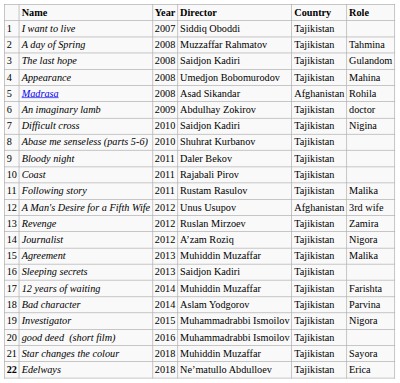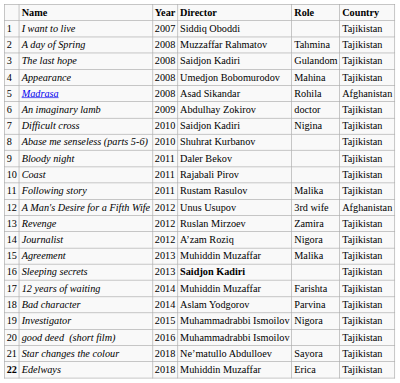 <table class="wikitable">
 <tr>
 <td></td>
 <td><strong>Name</strong></td>
 <td><strong>Year</strong></td>
 <td><strong>Director</strong></td>
+<td><strong>Role</strong></td>
 <td><strong>Country</strong></td>
-<td><strong>Role</strong></td>
 </tr>
 <tr>
 <td>1</td>
 <td><em>I want to live</em></td>
 <td>2007</td>
 <td>Siddiq Oboddi</td>
+<td></td>
 <td>Tajikistan</td>
-<td></td>
 </tr>
 <tr>
 <td>2</td>
 <td><em>A day of  Spring</em></td>
 <td>2008</td>
 <td>Muzzaffar Rahmatov</td>
+<td>Tahmina</td>
 <td>Tajikistan</td>
-<td>Tahmina</td>
 </tr>
 <tr>
 <td>3</td>
 <td><em>The last hope</em></td>
 <td>2008</td>
 <td>Saidjon Kadiri</td>
+<td>Gulandom</td>
 <td>Tajikistan</td>
-<td>Gulandom</td>
 </tr>
 <tr>
 <td>4</td>
 <td><em>Appearance</em></td>
 <td>2008</td>
 <td>Umedjon Bobomurodov</td>
+<td>Mahina</td>
 <td>Tajikistan</td>
-<td>Mahina</td>
 </tr>
 <tr>
 <td>5</td>
 <td><em><a href='#'>Madrasa</a></em></td>
 <td>2008</td>
 <td>Asad Sikandar</td>
+<td>Rohila</td>
 <td>Afghanistan</td>
-<td>Rohila</td>
 </tr>
 <tr>
 <td>6</td>
 <td><em>An imaginary lamb</em></td>
 <td>2009</td>
 <td>Abdulhay Zokirov</td>
+<td>doctor</td>
 <td>Tajikistan</td>
-<td>doctor</td>
 </tr>
 <tr>
 <td>7</td>
 <td><em>Difficult  cross</em></td>
 <td>2010</td>
 <td>Saidjon Kadiri</td>
+<td>Nigina</td>
 <td>Tajikistan</td>
-<td>Nigina</td>
 </tr>
 <tr>
 <td>8</td>
 <td><em>Abase me senseless (parts 5-6)</em></td>
 <td>2010</td>
 <td>Shuhrat Kurbanov</td>
+<td></td>
 <td>Tajikistan</td>
-<td></td>
 </tr>
 <tr>
 <td>9</td>
 <td><em>Bloody night</em></td>
 <td>2011</td>
 <td>Daler Bekov</td>
+<td></td>
 <td>Tajikistan</td>
-<td></td>
 </tr>
 <tr>
 <td>10</td>
 <td><em>Coast</em></td>
 <td>2011</td>
 <td>Rajabali Pirov</td>
+<td></td>
 <td>Tajikistan</td>
-<td></td>
 </tr>
 <tr>
 <td>11</td>
 <td><em>Following  story</em></td>
 <td>2011</td>
 <td>Rustam Rasulov</td>
+<td>Malika</td>
 <td>Tajikistan</td>
-<td>Malika</td>
 </tr>
 <tr>
 <td>12</td>
 <td><em>A Man's Desire for a Fifth Wife</em></td>
 <td>2012</td>
 <td>Unus Usupov</td>
+<td>3rd wife</td>
 <td>Afghanistan</td>
-<td>3rd wife</td>
 </tr>
 <tr>
 <td>13</td>
 <td><em>Revenge</em></td>
 <td>2012</td>
 <td>Ruslan Mirzoev</td>
+<td>Zamira</td>
 <td>Tajikistan</td>
-<td>Zamira</td>
 </tr>
 <tr>
 <td>14</td>
 <td><em>Journalist</em></td>
 <td>2012</td>
 <td>A’zam Roziq</td>
+<td>Nigora</td>
 <td>Tajikistan</td>
-<td>Nigora</td>
 </tr>
 <tr>
 <td>15</td>
 <td><em>Agreement</em></td>
 <td>2013</td>
 <td>Muhiddin Muzaffar</td>
+<td>Malika</td>
 <td>Tajikistan</td>
-<td>Malika</td>
 </tr>
 <tr>
 <td>16</td>
 <td><em>Sleeping  secrets</em></td>
 <td>2013</td>
-<td>Saidjon Kadiri</td>
+<td><strong>Saidjon Kadiri</strong></td>
+<td></td>
 <td>Tajikistan</td>
-<td></td>
 </tr>
 <tr>
 <td>17</td>
 <td><em>12 years of waiting</em></td>
 <td>2014</td>
 <td>Muhiddin Muzaffar</td>
+<td>Farishta</td>
 <td>Tajikistan</td>
-<td>Farishta</td>
 </tr>
 <tr>
 <td>18</td>
 <td><em>Bad character</em></td>
 <td>2014</td>
 <td>Aslam Yodgorov</td>
+<td>Parvina</td>
 <td>Tajikistan</td>
-<td>Parvina</td>
 </tr>
 <tr>
 <td>19</td>
 <td><em>Investigator</em></td>
 <td>2015</td>
 <td>Muhammadrabbi Ismoilov</td>
+<td>Nigora</td>
 <td>Tajikistan</td>
-<td>Nigora</td>
 </tr>
 <tr>
 <td>20</td>
 <td><em>good deed  (short film)</em></td>
 <td>2016</td>
 <td>Muhammadrabbi Ismoilov</td>
+<td></td>
 <td>Tajikistan</td>
-<td></td>
 </tr>
 <tr>
 <td>21</td>
 <td><em>Star changes  the colour</em></td>
 <td>2018</td>
-<td>Muhiddin Muzaffar</td>
+<td>Ne’matullo Abdulloev</td>
+<td>Sayora</td>
 <td>Tajikistan</td>
-<td>Sayora</td>
 </tr>
 <tr>
 <td><strong>22</strong></td>
 <td><em>Edelways</em></td>
 <td>2018</td>
-<td>Ne’matullo Abdulloev</td>
+<td>Muhiddin Muzaffar</td>
+<td>Erica</td>
 <td>Tajikistan</td>
-<td>Erica</td>
 </tr>
 </table>
